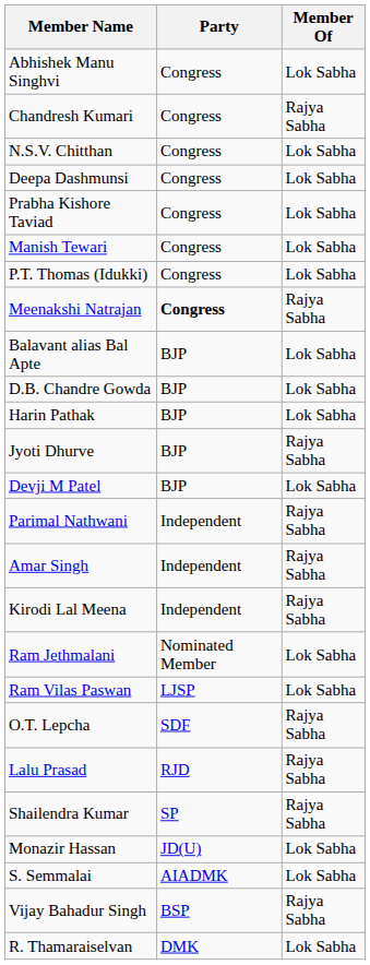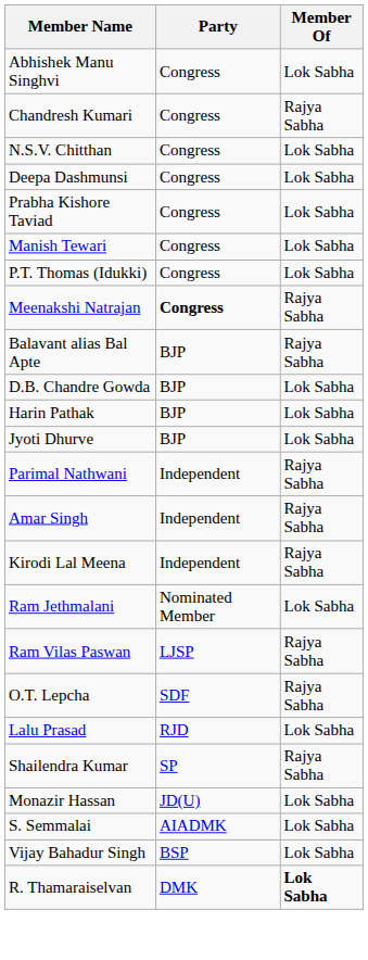 <table class="wikitable sortable floatright" style="max-width: 22em">
 <tr>
 <th>Member Name</th>
 <th>Party</th>
 <th>Member Of</th>
 </tr>
 <tr>
 <td>Abhishek Manu Singhvi</td>
 <td>Congress</td>
 <td>Lok Sabha</td>
 </tr>
 <tr>
 <td>Chandresh Kumari</td>
 <td>Congress</td>
 <td>Rajya Sabha</td>
 </tr>
 <tr>
 <td>N.S.V. Chitthan</td>
 <td>Congress</td>
 <td>Lok Sabha</td>
 </tr>
 <tr>
 <td>Deepa Dashmunsi</td>
 <td>Congress</td>
 <td>Lok Sabha</td>
 </tr>
 <tr>
 <td>Prabha Kishore Taviad</td>
 <td>Congress</td>
 <td>Lok Sabha</td>
 </tr>
 <tr>
 <td><a href='#'>Manish Tewari</a></td>
 <td>Congress</td>
 <td>Lok Sabha</td>
 </tr>
 <tr>
 <td>P.T. Thomas (Idukki)</td>
 <td>Congress</td>
 <td>Lok Sabha</td>
 </tr>
 <tr>
 <td><a href='#'>Meenakshi Natrajan</a></td>
 <td><strong>Congress</strong></td>
 <td>Rajya Sabha</td>
 </tr>
 <tr>
 <td>Balavant alias Bal Apte</td>
 <td>BJP</td>
-<td>Lok Sabha</td>
+<td>Rajya Sabha</td>
 </tr>
 <tr>
 <td>D.B. Chandre Gowda</td>
 <td>BJP</td>
 <td>Lok Sabha</td>
 </tr>
 <tr>
 <td>Harin Pathak</td>
 <td>BJP</td>
 <td>Lok Sabha</td>
 </tr>
 <tr>
 <td>Jyoti Dhurve</td>
-<td>BJP</td>
-<td>Rajya Sabha</td>
-</tr>
-<tr>
-<td><a href='#'>Devji M Patel</a></td>
 <td>BJP</td>
 <td>Lok Sabha</td>
 </tr>
 <tr>
 <td><a href='#'>Parimal Nathwani</a></td>
 <td>Independent</td>
 <td>Rajya Sabha</td>
 </tr>
 <tr>
 <td><a href='#'>Amar Singh</a></td>
 <td>Independent</td>
 <td>Rajya Sabha</td>
 </tr>
 <tr>
 <td>Kirodi Lal Meena</td>
 <td>Independent</td>
 <td>Rajya Sabha</td>
 </tr>
 <tr>
 <td><a href='#'>Ram Jethmalani</a></td>
 <td>Nominated Member</td>
 <td>Lok Sabha</td>
 </tr>
 <tr>
 <td><a href='#'>Ram Vilas Paswan</a></td>
 <td><a href='#'>LJSP</a></td>
-<td>Lok Sabha</td>
+<td>Rajya Sabha</td>
 </tr>
 <tr>
 <td>O.T. Lepcha</td>
 <td><a href='#'>SDF</a></td>
 <td>Rajya Sabha</td>
 </tr>
 <tr>
 <td><a href='#'>Lalu Prasad</a></td>
 <td><a href='#'>RJD</a></td>
-<td>Rajya Sabha</td>
+<td>Lok Sabha</td>
 </tr>
 <tr>
 <td>Shailendra Kumar</td>
 <td><a href='#'>SP</a></td>
 <td>Rajya Sabha</td>
 </tr>
 <tr>
 <td>Monazir Hassan</td>
 <td><a href='#'>JD(U)</a></td>
 <td>Lok Sabha</td>
 </tr>
 <tr>
 <td>S. Semmalai</td>
 <td><a href='#'>AIADMK</a></td>
 <td>Lok Sabha</td>
 </tr>
 <tr>
 <td>Vijay Bahadur Singh</td>
 <td><a href='#'>BSP</a></td>
-<td>Rajya Sabha</td>
+<td>Lok Sabha</td>
 </tr>
 <tr>
 <td>R. Thamaraiselvan</td>
 <td><a href='#'>DMK</a></td>
-<td>Lok Sabha</td>
+<td><strong>Lok Sabha</strong></td>
 </tr>
 </table>
